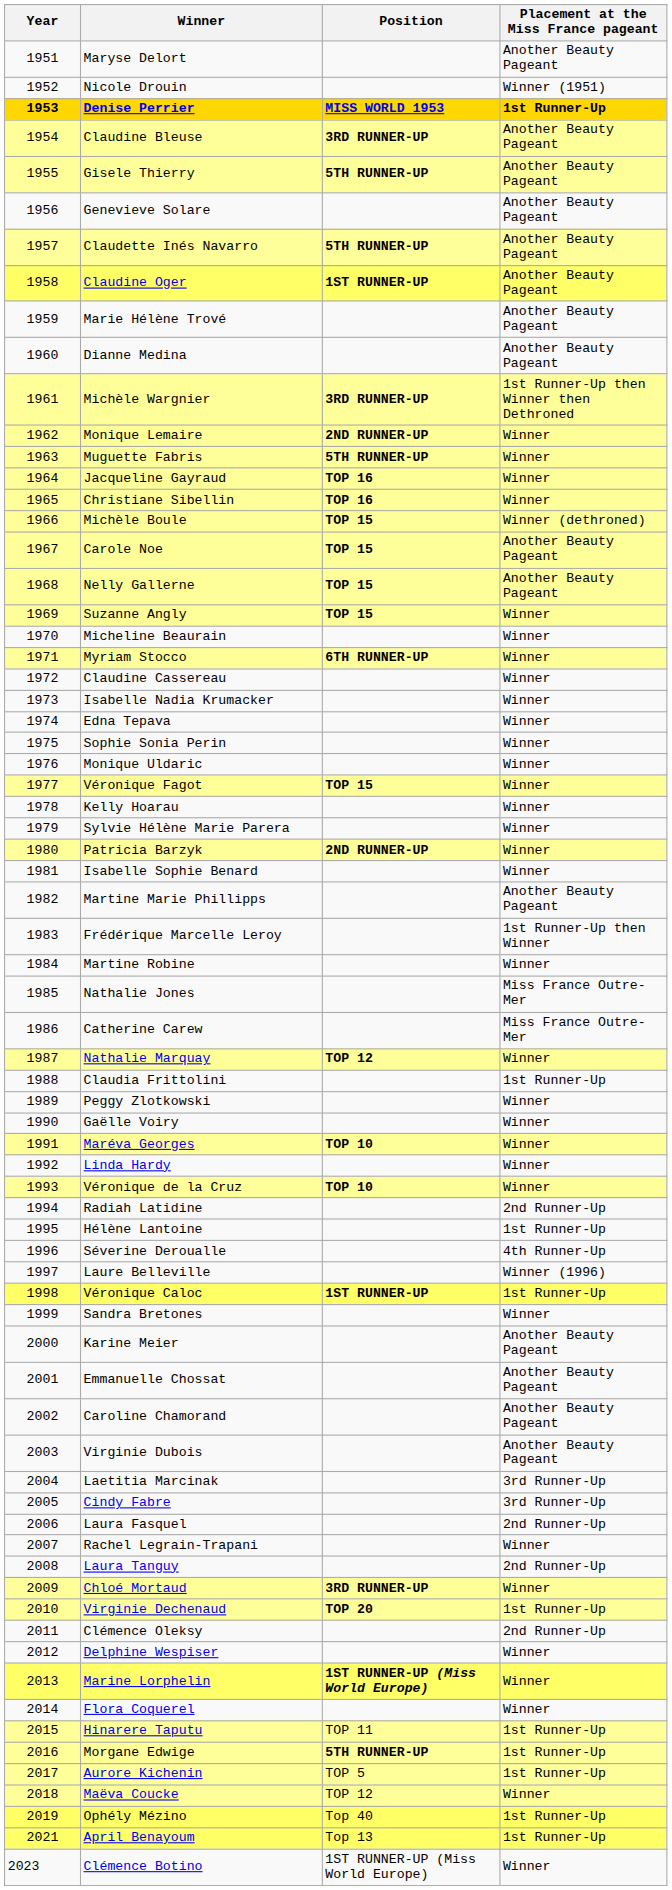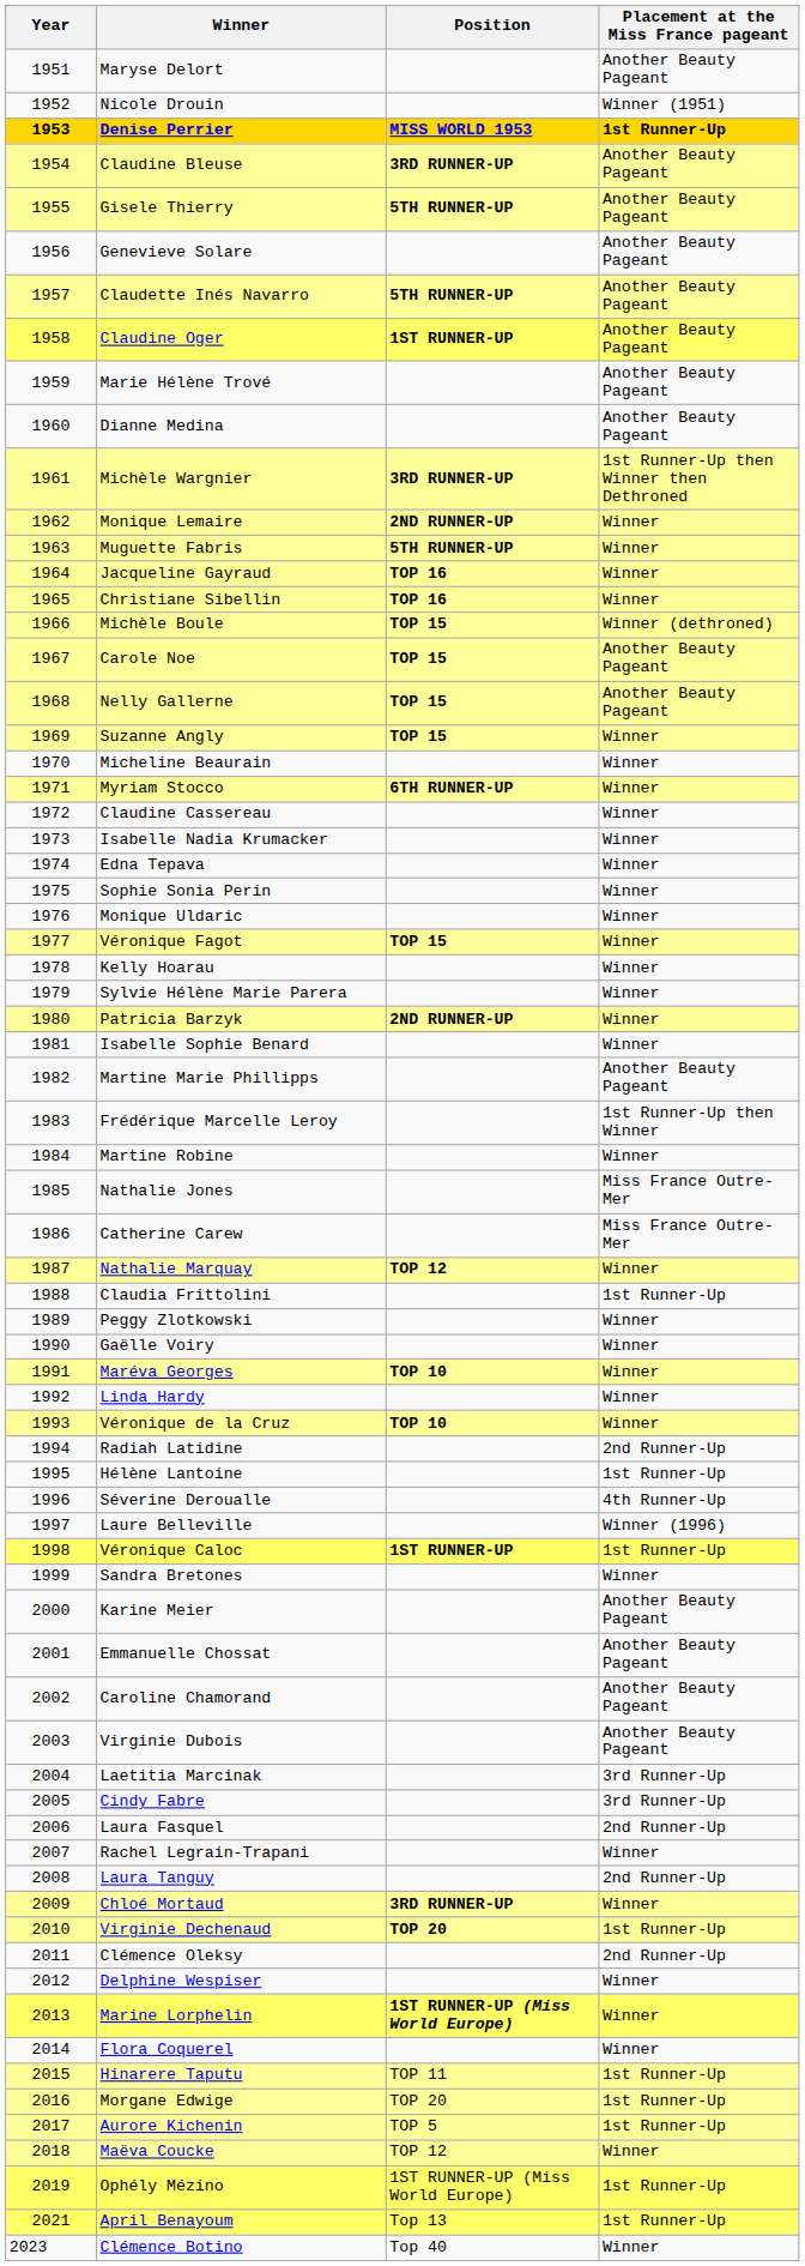 <table class="wikitable" style="font-size: 95%;">
 <tr>
 <th width="65">Year</th>
 <th width="220">Winner</th>
 <th width="160">Position</th>
 <th width="150">Placement at the Miss France pageant</th>
 </tr>
 <tr>
 <td align=center>1951</td>
 <td>Maryse Delort</td>
 <td></td>
 <td>Another Beauty Pageant</td>
 </tr>
 <tr>
 <td align=center>1952</td>
 <td>Nicole Drouin</td>
 <td></td>
 <td>Winner (1951)</td>
 </tr>
 <tr style="background-color:gold; font-weight: bold">
 <td align=center>1953</td>
 <td><strong><a href='#'>Denise Perrier</a></strong></td>
 <td><strong><a href='#'>MISS WORLD 1953</a></strong></td>
 <td>1st Runner-Up</td>
 </tr>
 <tr style="background-color:#FFFF99;">
 <td align=center>1954</td>
 <td>Claudine Bleuse</td>
 <td><strong>3RD RUNNER-UP</strong></td>
 <td>Another Beauty Pageant</td>
 </tr>
 <tr style="background-color:#FFFF99;">
 <td align=center>1955</td>
 <td>Gisele Thierry</td>
 <td><strong>5TH RUNNER-UP</strong></td>
 <td>Another Beauty Pageant</td>
 </tr>
 <tr>
 <td align=center>1956</td>
 <td>Genevieve Solare</td>
 <td></td>
 <td>Another Beauty Pageant</td>
 </tr>
 <tr style="background-color:#FFFF99;">
 <td align=center>1957</td>
 <td>Claudette Inés Navarro</td>
 <td><strong>5TH RUNNER-UP</strong></td>
 <td>Another Beauty Pageant</td>
 </tr>
 <tr style="background-color:#FFFF66;">
 <td align=center>1958</td>
 <td><a href='#'>Claudine Oger</a></td>
 <td><strong>1ST RUNNER-UP</strong></td>
 <td>Another Beauty Pageant</td>
 </tr>
 <tr>
 <td align=center>1959</td>
 <td>Marie Hélène Trové</td>
 <td></td>
 <td>Another Beauty Pageant</td>
 </tr>
 <tr>
 <td align=center>1960</td>
 <td>Dianne Medina</td>
 <td></td>
 <td>Another Beauty Pageant</td>
 </tr>
 <tr style="background-color:#FFFF99;">
 <td align=center>1961</td>
 <td>Michèle Wargnier</td>
 <td><strong>3RD RUNNER-UP</strong></td>
 <td>1st Runner-Up then Winner then Dethroned</td>
 </tr>
 <tr style="background-color:#FFFF99;">
 <td align=center>1962</td>
 <td>Monique Lemaire</td>
 <td><strong>2ND RUNNER-UP</strong></td>
 <td>Winner</td>
 </tr>
 <tr style="background-color:#FFFF99;">
 <td align=center>1963</td>
 <td>Muguette Fabris</td>
 <td><strong>5TH RUNNER-UP</strong></td>
 <td>Winner</td>
 </tr>
 <tr style="background-color:#FFFF99;">
 <td align=center>1964</td>
 <td>Jacqueline Gayraud</td>
 <td><strong>TOP 16</strong></td>
 <td>Winner</td>
 </tr>
 <tr style="background-color:#FFFF99;">
 <td align=center>1965</td>
 <td>Christiane Sibellin</td>
 <td><strong>TOP 16</strong></td>
 <td>Winner</td>
 </tr>
 <tr style="background-color:#FFFF99;">
 <td align=center>1966</td>
 <td>Michèle Boule</td>
 <td><strong>TOP 15</strong></td>
 <td>Winner (dethroned)</td>
 </tr>
 <tr style="background-color:#FFFF99;">
 <td align=center>1967</td>
 <td>Carole Noe</td>
 <td><strong>TOP 15</strong></td>
 <td>Another Beauty Pageant</td>
 </tr>
 <tr style="background-color:#FFFF99;">
 <td align=center>1968</td>
 <td>Nelly Gallerne</td>
 <td><strong>TOP 15</strong></td>
 <td>Another Beauty Pageant</td>
 </tr>
 <tr style="background-color:#FFFF99;">
 <td align=center>1969</td>
 <td>Suzanne Angly</td>
 <td><strong>TOP 15</strong></td>
 <td>Winner</td>
 </tr>
 <tr>
 <td align=center>1970</td>
 <td>Micheline Beaurain</td>
 <td></td>
 <td>Winner</td>
 </tr>
 <tr style="background-color:#FFFF99;">
 <td align=center>1971</td>
 <td>Myriam Stocco</td>
 <td><strong>6TH RUNNER-UP</strong></td>
 <td>Winner</td>
 </tr>
 <tr>
 <td align=center>1972</td>
 <td>Claudine Cassereau</td>
 <td></td>
 <td>Winner</td>
 </tr>
 <tr>
 <td align=center>1973</td>
 <td>Isabelle Nadia Krumacker</td>
 <td></td>
 <td>Winner</td>
 </tr>
 <tr>
 <td align=center>1974</td>
 <td>Edna Tepava</td>
 <td></td>
 <td>Winner</td>
 </tr>
 <tr>
 <td align=center>1975</td>
 <td>Sophie Sonia Perin</td>
 <td></td>
 <td>Winner</td>
 </tr>
 <tr>
 <td align=center>1976</td>
 <td>Monique Uldaric</td>
 <td></td>
 <td>Winner</td>
 </tr>
 <tr style="background-color:#FFFF99;">
 <td align=center>1977</td>
 <td>Véronique Fagot</td>
 <td><strong>TOP 15</strong></td>
 <td>Winner</td>
 </tr>
 <tr>
 <td align=center>1978</td>
 <td>Kelly Hoarau</td>
 <td></td>
 <td>Winner</td>
 </tr>
 <tr>
 <td align=center>1979</td>
 <td>Sylvie Hélène Marie Parera</td>
 <td></td>
 <td>Winner</td>
 </tr>
 <tr style="background-color:#FFFF99;">
 <td align=center>1980</td>
 <td>Patricia Barzyk</td>
 <td><strong>2ND RUNNER-UP</strong></td>
 <td>Winner</td>
 </tr>
 <tr>
 <td align=center>1981</td>
 <td>Isabelle Sophie Benard</td>
 <td></td>
 <td>Winner</td>
 </tr>
 <tr>
 <td align=center>1982</td>
 <td>Martine Marie Phillipps</td>
 <td></td>
 <td>Another Beauty Pageant</td>
 </tr>
 <tr>
 <td align=center>1983</td>
 <td>Frédérique Marcelle Leroy</td>
 <td></td>
 <td>1st Runner-Up then Winner</td>
 </tr>
 <tr>
 <td align=center>1984</td>
 <td>Martine Robine</td>
 <td></td>
 <td>Winner</td>
 </tr>
 <tr>
 <td align=center>1985</td>
 <td>Nathalie Jones</td>
 <td></td>
 <td>Miss France Outre-Mer</td>
 </tr>
 <tr>
 <td align=center>1986</td>
 <td>Catherine Carew</td>
 <td></td>
 <td>Miss France Outre-Mer</td>
 </tr>
 <tr style="background-color:#FFFF99;">
 <td align=center>1987</td>
 <td><a href='#'>Nathalie Marquay</a></td>
 <td><strong>TOP 12</strong></td>
 <td>Winner</td>
 </tr>
 <tr>
 <td align=center>1988</td>
 <td>Claudia Frittolini</td>
 <td></td>
 <td>1st Runner-Up</td>
 </tr>
 <tr>
 <td align=center>1989</td>
 <td>Peggy Zlotkowski</td>
 <td></td>
 <td>Winner</td>
 </tr>
 <tr>
 <td align=center>1990</td>
 <td>Gaëlle Voiry</td>
 <td></td>
 <td>Winner</td>
 </tr>
 <tr style="background-color:#FFFF99;">
 <td align=center>1991</td>
 <td><a href='#'>Maréva Georges</a></td>
 <td><strong>TOP 10</strong></td>
 <td>Winner</td>
 </tr>
 <tr>
 <td align=center>1992</td>
 <td><a href='#'>Linda Hardy</a></td>
 <td></td>
 <td>Winner</td>
 </tr>
 <tr style="background-color:#FFFF99;">
 <td align=center>1993</td>
 <td>Véronique de la Cruz</td>
 <td><strong>TOP 10</strong></td>
 <td>Winner</td>
 </tr>
 <tr>
 <td align=center>1994</td>
 <td>Radiah Latidine</td>
 <td></td>
 <td>2nd Runner-Up</td>
 </tr>
 <tr>
 <td align=center>1995</td>
 <td>Hélène Lantoine</td>
 <td></td>
 <td>1st Runner-Up</td>
 </tr>
 <tr>
 <td align=center>1996</td>
 <td>Séverine Deroualle</td>
 <td></td>
 <td>4th Runner-Up</td>
 </tr>
 <tr>
 <td align=center>1997</td>
 <td>Laure Belleville</td>
 <td></td>
 <td>Winner (1996)</td>
 </tr>
 <tr style="background-color:#FFFF66;">
 <td align=center>1998</td>
 <td>Véronique Caloc</td>
 <td><strong>1ST RUNNER-UP</strong></td>
 <td>1st Runner-Up</td>
 </tr>
 <tr>
 <td align=center>1999</td>
 <td>Sandra Bretones</td>
 <td></td>
 <td>Winner</td>
 </tr>
 <tr>
 <td align=center>2000</td>
 <td>Karine Meier</td>
 <td></td>
 <td>Another Beauty Pageant</td>
 </tr>
 <tr>
 <td align=center>2001</td>
 <td>Emmanuelle Chossat</td>
 <td></td>
 <td>Another Beauty Pageant</td>
 </tr>
 <tr>
 <td align=center>2002</td>
 <td>Caroline Chamorand</td>
 <td></td>
 <td>Another Beauty Pageant</td>
 </tr>
 <tr>
 <td align=center>2003</td>
 <td>Virginie Dubois</td>
 <td></td>
 <td>Another Beauty Pageant</td>
 </tr>
 <tr>
 <td align=center>2004</td>
 <td>Laetitia Marcinak</td>
 <td></td>
 <td>3rd Runner-Up</td>
 </tr>
 <tr>
 <td align=center>2005</td>
 <td><a href='#'>Cindy Fabre</a></td>
 <td></td>
 <td>3rd Runner-Up</td>
 </tr>
 <tr>
 <td align=center>2006</td>
 <td>Laura Fasquel</td>
 <td></td>
 <td>2nd Runner-Up</td>
 </tr>
 <tr>
 <td align=center>2007</td>
 <td>Rachel Legrain-Trapani</td>
 <td></td>
 <td>Winner</td>
 </tr>
 <tr>
 <td align=center>2008</td>
 <td><a href='#'>Laura Tanguy</a></td>
 <td></td>
 <td>2nd Runner-Up</td>
 </tr>
 <tr style="background-color:#FFFF99;">
 <td align=center>2009</td>
 <td><a href='#'>Chloé Mortaud</a></td>
 <td><strong>3RD RUNNER-UP</strong></td>
 <td>Winner</td>
 </tr>
 <tr style="background-color:#FFFF99;">
 <td align=center>2010</td>
 <td><a href='#'>Virginie Dechenaud</a></td>
 <td><strong>TOP 20</strong></td>
 <td>1st Runner-Up</td>
 </tr>
 <tr>
 <td align=center>2011</td>
 <td>Clémence Oleksy</td>
 <td></td>
 <td>2nd Runner-Up</td>
 </tr>
 <tr>
 <td align=center>2012</td>
 <td><a href='#'>Delphine Wespiser</a></td>
 <td></td>
 <td>Winner</td>
 </tr>
 <tr style="background-color:#FFFF66;">
 <td align=center>2013</td>
 <td><a href='#'>Marine Lorphelin</a></td>
 <td><strong>1ST RUNNER-UP<em> (Miss World Europe)<strong><em></td>
 <td>Winner</td>
 </tr>
 <tr>
 <td align=center>2014</td>
 <td><a href='#'>Flora Coquerel</a></td>
 <td></td>
 <td>Winner</td>
 </tr>
 <tr style="background-color:#FFFF99;">
 <td align=center>2015</td>
 <td><a href='#'>Hinarere Taputu</a></td>
 <td></strong>TOP 11<strong></td>
 <td>1st Runner-Up</td>
 </tr>
 <tr style="background-color:#FFFF99;">
 <td align=center>2016</td>
 <td>Morgane Edwige</td>
-<td><strong>5TH RUNNER-UP</strong></td>
+<td></strong>TOP 20<strong></td>
 <td>1st Runner-Up</td>
 </tr>
 <tr style="background-color:#FFFF99;">
 <td align=center>2017</td>
 <td><a href='#'>Aurore Kichenin</a></td>
 <td></strong>TOP 5<strong></td>
 <td>1st Runner-Up</td>
 </tr>
 <tr style="background-color:#FFFF99;">
 <td align=center>2018</td>
 <td><a href='#'>Maëva Coucke</a></td>
 <td></strong>TOP 12<strong></td>
 <td>Winner</td>
 </tr>
 <tr style="background-color:#FFFF66;">
 <td align=center>2019</td>
 <td>Ophély Mézino</td>
-<td>Top 40</td>
+<td></strong>1ST RUNNER-UP</em> (Miss World Europe)</em></strong></td>
 <td>1st Runner-Up</td>
 </tr>
 <tr style="background-color:#FFFF66;">
 <td align=center>2021</td>
 <td><a href='#'>April Benayoum</a></td>
 <td>Top 13</td>
 <td>1st Runner-Up</td>
 </tr>
 <tr>
 <td>2023</td>
 <td><a href='#'>Clémence Botino</a></td>
-<td></strong>1ST RUNNER-UP</em> (Miss World Europe)</em></strong></td>
+<td>Top 40</td>
 <td>Winner</td>
 </tr>
 </table>
